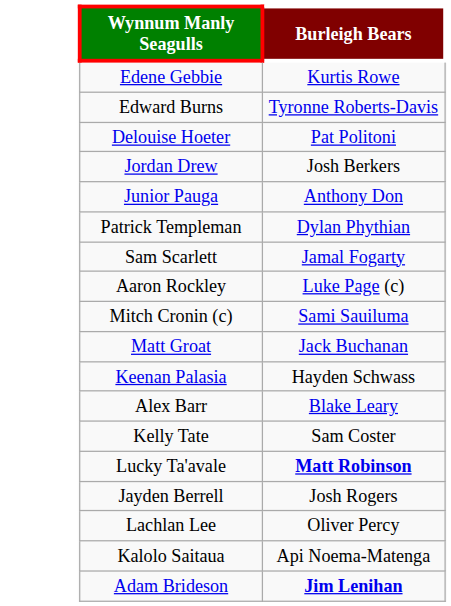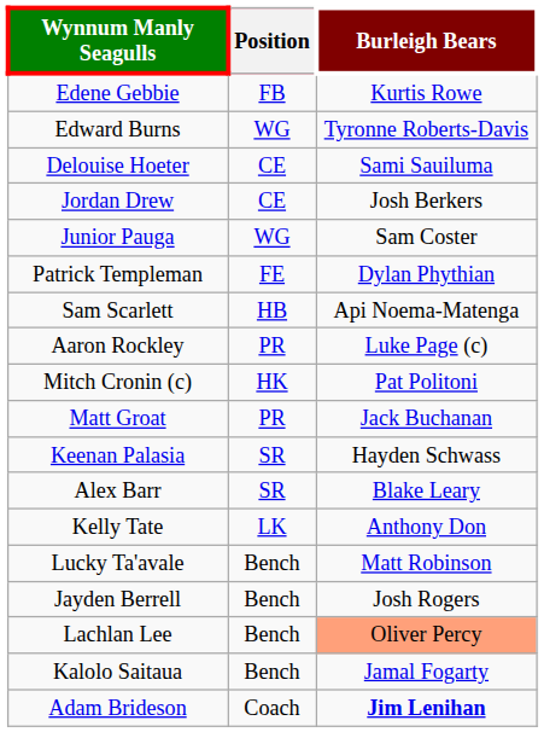 <table class="wikitable" style="float:right; font-size:90%; text-align:center; margin-left:1em;">
 <tr style="background:#f03;">
 <th align="centre" width="136" style="border: 3px solid red; background: green; color: white">Wynnum Manly Seagulls</th>
+<th style="width:40px;">Position</th>
 <th align="centre" width="136" style="border: 3px solid white; background: maroon; color: white">Burleigh Bears</th>
 </tr>
 <tr>
 <td><a href='#'>Edene Gebbie</a></td>
+<td><a href='#'>FB</a></td>
 <td><a href='#'>Kurtis Rowe</a></td>
 </tr>
 <tr>
 <td>Edward Burns</td>
+<td><a href='#'>WG</a></td>
 <td><a href='#'>Tyronne Roberts-Davis</a></td>
 </tr>
 <tr>
 <td><a href='#'>Delouise Hoeter</a></td>
-<td><a href='#'>Pat Politoni</a></td>
+<td><a href='#'>CE</a></td>
+<td><a href='#'>Sami Sauiluma</a></td>
 </tr>
 <tr>
 <td><a href='#'>Jordan Drew</a></td>
+<td><a href='#'>CE</a></td>
 <td>Josh Berkers</td>
 </tr>
 <tr>
 <td><a href='#'>Junior Pauga</a></td>
-<td><a href='#'>Anthony Don</a></td>
+<td><a href='#'>WG</a></td>
+<td>Sam Coster</td>
 </tr>
 <tr>
 <td>Patrick Templeman</td>
+<td><a href='#'>FE</a></td>
 <td><a href='#'>Dylan Phythian</a></td>
 </tr>
 <tr>
 <td>Sam Scarlett</td>
-<td><a href='#'>Jamal Fogarty</a></td>
+<td><a href='#'>HB</a></td>
+<td>Api Noema-Matenga</td>
 </tr>
 <tr>
 <td>Aaron Rockley</td>
+<td><a href='#'>PR</a></td>
 <td><a href='#'>Luke Page</a> (c)</td>
 </tr>
 <tr>
 <td>Mitch Cronin (c)</td>
-<td><a href='#'>Sami Sauiluma</a></td>
+<td><a href='#'>HK</a></td>
+<td><a href='#'>Pat Politoni</a></td>
 </tr>
 <tr>
 <td><a href='#'>Matt Groat</a></td>
+<td><a href='#'>PR</a></td>
 <td><a href='#'>Jack Buchanan</a></td>
 </tr>
 <tr>
 <td><a href='#'>Keenan Palasia</a></td>
+<td><a href='#'>SR</a></td>
 <td>Hayden Schwass</td>
 </tr>
 <tr>
 <td>Alex Barr</td>
+<td><a href='#'>SR</a></td>
 <td><a href='#'>Blake Leary</a></td>
 </tr>
 <tr>
 <td>Kelly Tate</td>
-<td>Sam Coster</td>
+<td><a href='#'>LK</a></td>
+<td><a href='#'>Anthony Don</a></td>
 </tr>
 <tr>
 <td>Lucky Ta'avale</td>
-<td><strong><a href='#'>Matt Robinson</a></strong></td>
+<td>Bench</td>
+<td><a href='#'>Matt Robinson</a></td>
 </tr>
 <tr>
 <td>Jayden Berrell</td>
+<td>Bench</td>
 <td>Josh Rogers</td>
 </tr>
 <tr>
 <td>Lachlan Lee</td>
-<td>Oliver Percy</td>
+<td>Bench</td>
+<td style="background: lightsalmon;">Oliver Percy</td>
 </tr>
 <tr>
 <td>Kalolo Saitaua</td>
-<td>Api Noema-Matenga</td>
+<td>Bench</td>
+<td><a href='#'>Jamal Fogarty</a></td>
 </tr>
 <tr>
 <td><a href='#'>Adam Brideson</a></td>
+<td>Coach</td>
 <td><strong><a href='#'>Jim Lenihan</a></strong></td>
 </tr>
 </table>
